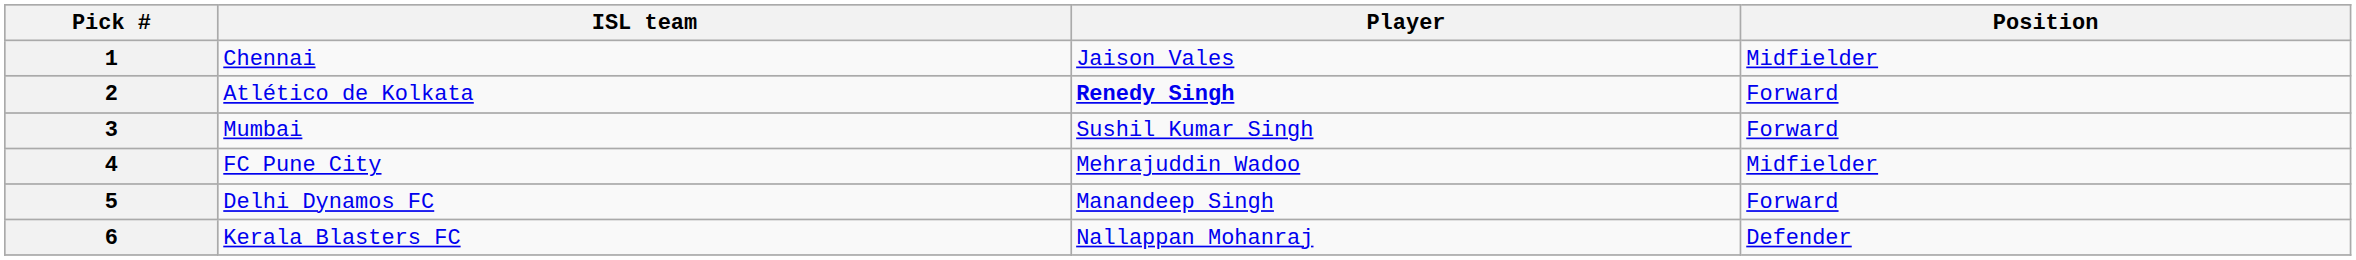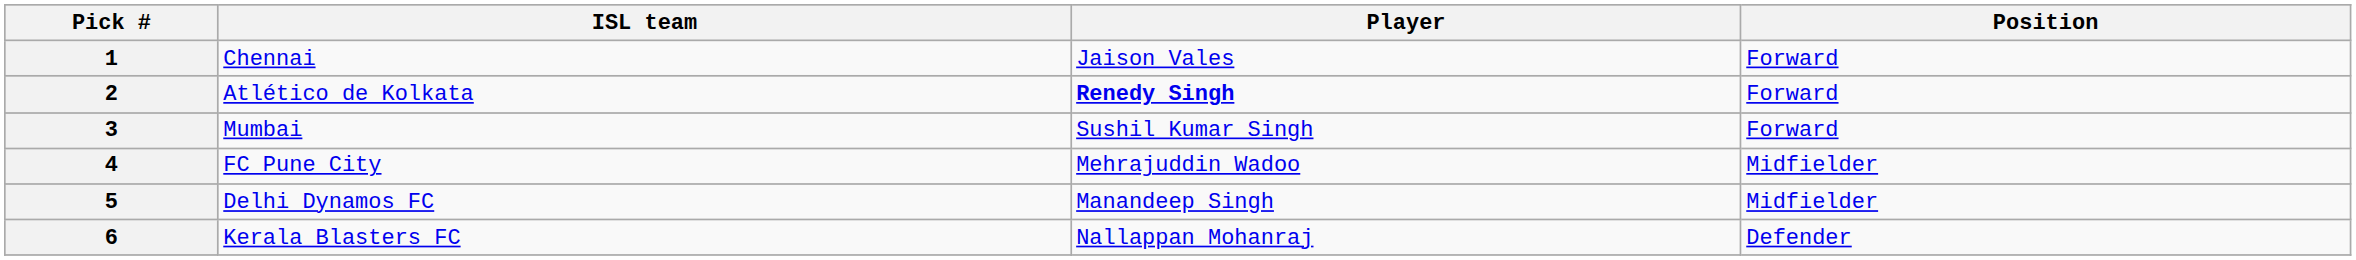 <table class="wikitable sortable" style="width:70%">
 <tr>
 <th width=7%>Pick #</th>
 <th width=28%>ISL team</th>
 <th width=22%>Player</th>
 <th width=20%>Position</th>
 </tr>
 <tr>
 <th>1</th>
 <td><a href='#'>Chennai</a></td>
 <td><a href='#'>Jaison Vales</a></td>
-<td><a href='#'>Midfielder</a></td>
+<td><a href='#'>Forward</a></td>
 </tr>
 <tr>
 <th>2</th>
 <td><a href='#'>Atlético de Kolkata</a></td>
 <td><strong><a href='#'>Renedy Singh</a></strong></td>
 <td><a href='#'>Forward</a></td>
 </tr>
 <tr>
 <th>3</th>
 <td><a href='#'>Mumbai</a></td>
 <td><a href='#'>Sushil Kumar Singh</a></td>
 <td><a href='#'>Forward</a></td>
 </tr>
 <tr>
 <th>4</th>
 <td><a href='#'>FC Pune City</a></td>
 <td><a href='#'>Mehrajuddin Wadoo</a></td>
 <td><a href='#'>Midfielder</a></td>
 </tr>
 <tr>
 <th>5</th>
 <td><a href='#'>Delhi Dynamos FC</a></td>
 <td><a href='#'>Manandeep Singh</a></td>
-<td><a href='#'>Forward</a></td>
+<td><a href='#'>Midfielder</a></td>
 </tr>
 <tr>
 <th>6</th>
 <td><a href='#'>Kerala Blasters FC</a></td>
 <td><a href='#'>Nallappan Mohanraj</a></td>
 <td><a href='#'>Defender</a></td>
 </tr>
 </table>
